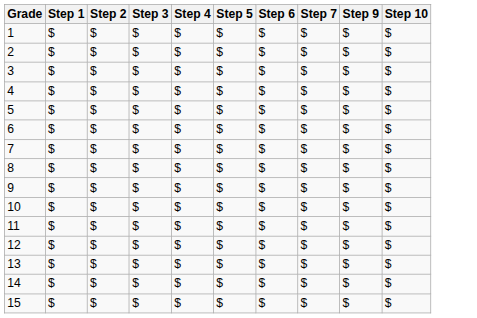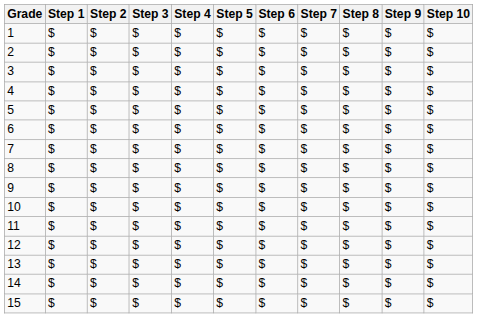 <table class="wikitable">
 <tr>
 <th>Grade</th>
 <th>Step 1</th>
 <th>Step 2</th>
 <th>Step 3</th>
 <th>Step 4</th>
 <th>Step 5</th>
 <th>Step 6</th>
 <th>Step 7</th>
+<th>Step 8</th>
 <th>Step 9</th>
 <th>Step 10</th>
 </tr>
 <tr>
 <td>1</td>
+<td>$</td>
 <td>$</td>
 <td>$</td>
 <td>$</td>
 <td>$</td>
 <td>$</td>
 <td>$</td>
 <td>$</td>
 <td>$</td>
 <td>$</td>
 </tr>
 <tr>
 <td>2</td>
 <td>$</td>
 <td>$</td>
 <td>$</td>
 <td>$</td>
 <td>$</td>
 <td>$</td>
 <td>$</td>
 <td>$</td>
 <td>$</td>
+<td>$</td>
 </tr>
 <tr>
 <td>3</td>
+<td>$</td>
 <td>$</td>
 <td>$</td>
 <td>$</td>
 <td>$</td>
 <td>$</td>
 <td>$</td>
 <td>$</td>
 <td>$</td>
 <td>$</td>
 </tr>
 <tr>
 <td>4</td>
 <td>$</td>
 <td>$</td>
 <td>$</td>
 <td>$</td>
 <td>$</td>
 <td>$</td>
 <td>$</td>
 <td>$</td>
 <td>$</td>
+<td>$</td>
 </tr>
 <tr>
 <td>5</td>
+<td>$</td>
 <td>$</td>
 <td>$</td>
 <td>$</td>
 <td>$</td>
 <td>$</td>
 <td>$</td>
 <td>$</td>
 <td>$</td>
 <td>$</td>
 </tr>
 <tr>
 <td>6</td>
 <td>$</td>
 <td>$</td>
 <td>$</td>
 <td>$</td>
 <td>$</td>
 <td>$</td>
 <td>$</td>
 <td>$</td>
 <td>$</td>
+<td>$</td>
 </tr>
 <tr>
 <td>7</td>
+<td>$</td>
 <td>$</td>
 <td>$</td>
 <td>$</td>
 <td>$</td>
 <td>$</td>
 <td>$</td>
 <td>$</td>
 <td>$</td>
 <td>$</td>
 </tr>
 <tr>
 <td>8</td>
 <td>$</td>
 <td>$</td>
 <td>$</td>
 <td>$</td>
 <td>$</td>
 <td>$</td>
 <td>$</td>
 <td>$</td>
 <td>$</td>
+<td>$</td>
 </tr>
 <tr>
 <td>9</td>
+<td>$</td>
 <td>$</td>
 <td>$</td>
 <td>$</td>
 <td>$</td>
 <td>$</td>
 <td>$</td>
 <td>$</td>
 <td>$</td>
 <td>$</td>
 </tr>
 <tr>
 <td>10</td>
 <td>$</td>
 <td>$</td>
 <td>$</td>
 <td>$</td>
 <td>$</td>
 <td>$</td>
 <td>$</td>
 <td>$</td>
 <td>$</td>
+<td>$</td>
 </tr>
 <tr>
 <td>11</td>
+<td>$</td>
 <td>$</td>
 <td>$</td>
 <td>$</td>
 <td>$</td>
 <td>$</td>
 <td>$</td>
 <td>$</td>
 <td>$</td>
 <td>$</td>
 </tr>
 <tr>
 <td>12</td>
 <td>$</td>
 <td>$</td>
 <td>$</td>
 <td>$</td>
 <td>$</td>
 <td>$</td>
 <td>$</td>
 <td>$</td>
 <td>$</td>
+<td>$</td>
 </tr>
 <tr>
 <td>13</td>
+<td>$</td>
 <td>$</td>
 <td>$</td>
 <td>$</td>
 <td>$</td>
 <td>$</td>
 <td>$</td>
 <td>$</td>
 <td>$</td>
 <td>$</td>
 </tr>
 <tr>
 <td>14</td>
 <td>$</td>
 <td>$</td>
 <td>$</td>
 <td>$</td>
 <td>$</td>
 <td>$</td>
 <td>$</td>
 <td>$</td>
 <td>$</td>
+<td>$</td>
 </tr>
 <tr>
 <td>15</td>
 <td>$</td>
 <td>$</td>
 <td>$</td>
 <td>$</td>
 <td>$</td>
 <td>$</td>
 <td>$</td>
 <td>$</td>
 <td>$</td>
+<td>$</td>
 </tr>
 </table>
